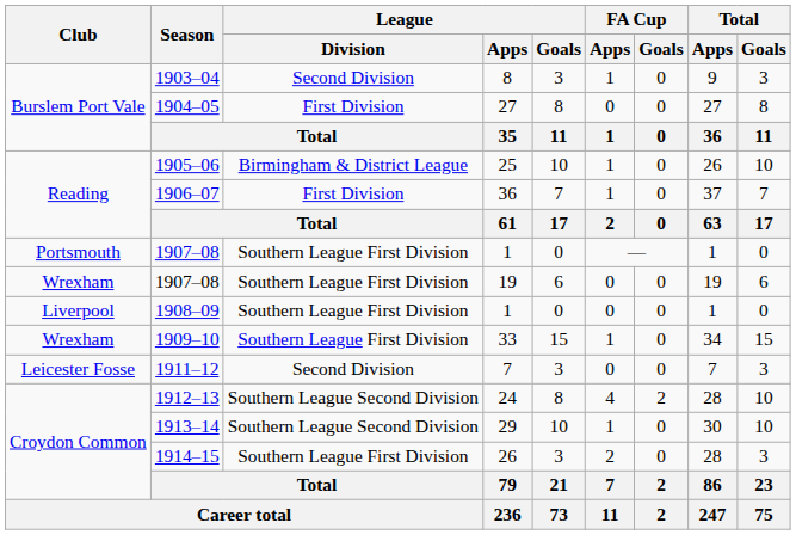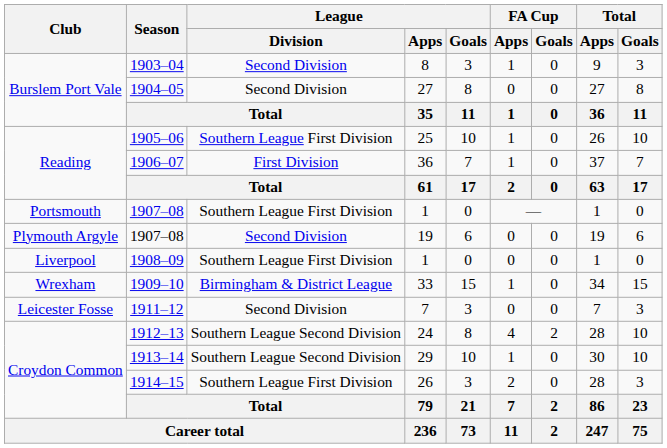 <table class="wikitable" style="text-align: center;">
 <tr>
 <th rowspan="2">Club</th>
 <th rowspan="2">Season</th>
 <th colspan="3">League</th>
 <th colspan="2">FA Cup</th>
 <th colspan="2">Total</th>
 </tr>
 <tr>
 <th>Division</th>
 <th>Apps</th>
 <th>Goals</th>
 <th>Apps</th>
 <th>Goals</th>
 <th>Apps</th>
 <th>Goals</th>
 </tr>
 <tr>
 <td rowspan="3"><a href='#'>Burslem Port Vale</a></td>
 <td><a href='#'>1903–04</a></td>
 <td><a href='#'>Second Division</a></td>
 <td>8</td>
 <td>3</td>
 <td>1</td>
 <td>0</td>
 <td>9</td>
 <td>3</td>
 </tr>
 <tr>
 <td><a href='#'>1904–05</a></td>
-<td><a href='#'>First Division</a></td>
+<td>Second Division</td>
 <td>27</td>
 <td>8</td>
 <td>0</td>
 <td>0</td>
 <td>27</td>
 <td>8</td>
 </tr>
 <tr>
 <th colspan="2">Total</th>
 <th>35</th>
 <th>11</th>
 <th>1</th>
 <th>0</th>
 <th>36</th>
 <th>11</th>
 </tr>
 <tr>
 <td rowspan="3"><a href='#'>Reading</a></td>
 <td><a href='#'>1905–06</a></td>
-<td><a href='#'>Birmingham & District League</a></td>
+<td><a href='#'>Southern League</a> First Division</td>
 <td>25</td>
 <td>10</td>
 <td>1</td>
 <td>0</td>
 <td>26</td>
 <td>10</td>
 </tr>
 <tr>
 <td><a href='#'>1906–07</a></td>
 <td><a href='#'>First Division</a></td>
 <td>36</td>
 <td>7</td>
 <td>1</td>
 <td>0</td>
 <td>37</td>
 <td>7</td>
 </tr>
 <tr>
 <th colspan="2">Total</th>
 <th>61</th>
 <th>17</th>
 <th>2</th>
 <th>0</th>
 <th>63</th>
 <th>17</th>
 </tr>
 <tr>
 <td><a href='#'>Portsmouth</a></td>
 <td><a href='#'>1907–08</a></td>
 <td>Southern League First Division</td>
 <td>1</td>
 <td>0</td>
 <td colspan="2">—</td>
 <td>1</td>
 <td>0</td>
 </tr>
 <tr>
-<td><a href='#'>Wrexham</a></td>
+<td><a href='#'>Plymouth Argyle</a></td>
 <td>1907–08</td>
-<td>Southern League First Division</td>
+<td><a href='#'>Second Division</a></td>
 <td>19</td>
 <td>6</td>
 <td>0</td>
 <td>0</td>
 <td>19</td>
 <td>6</td>
 </tr>
 <tr>
 <td><a href='#'>Liverpool</a></td>
 <td><a href='#'>1908–09</a></td>
 <td>Southern League First Division</td>
 <td>1</td>
 <td>0</td>
 <td>0</td>
 <td>0</td>
 <td>1</td>
 <td>0</td>
 </tr>
 <tr>
 <td><a href='#'>Wrexham</a></td>
 <td><a href='#'>1909–10</a></td>
-<td><a href='#'>Southern League</a> First Division</td>
+<td><a href='#'>Birmingham & District League</a></td>
 <td>33</td>
 <td>15</td>
 <td>1</td>
 <td>0</td>
 <td>34</td>
 <td>15</td>
 </tr>
 <tr>
 <td><a href='#'>Leicester Fosse</a></td>
 <td><a href='#'>1911–12</a></td>
 <td>Second Division</td>
 <td>7</td>
 <td>3</td>
 <td>0</td>
 <td>0</td>
 <td>7</td>
 <td>3</td>
 </tr>
 <tr>
 <td rowspan="4"><a href='#'>Croydon Common</a></td>
 <td><a href='#'>1912–13</a></td>
 <td>Southern League Second Division</td>
 <td>24</td>
 <td>8</td>
 <td>4</td>
 <td>2</td>
 <td>28</td>
 <td>10</td>
 </tr>
 <tr>
 <td><a href='#'>1913–14</a></td>
 <td>Southern League Second Division</td>
 <td>29</td>
 <td>10</td>
 <td>1</td>
 <td>0</td>
 <td>30</td>
 <td>10</td>
 </tr>
 <tr>
 <td><a href='#'>1914–15</a></td>
 <td>Southern League First Division</td>
 <td>26</td>
 <td>3</td>
 <td>2</td>
 <td>0</td>
 <td>28</td>
 <td>3</td>
 </tr>
 <tr>
 <th colspan="2">Total</th>
 <th>79</th>
 <th>21</th>
 <th>7</th>
 <th>2</th>
 <th>86</th>
 <th>23</th>
 </tr>
 <tr>
 <th colspan="3">Career total</th>
 <th>236</th>
 <th>73</th>
 <th>11</th>
 <th>2</th>
 <th>247</th>
 <th>75</th>
 </tr>
 </table>
